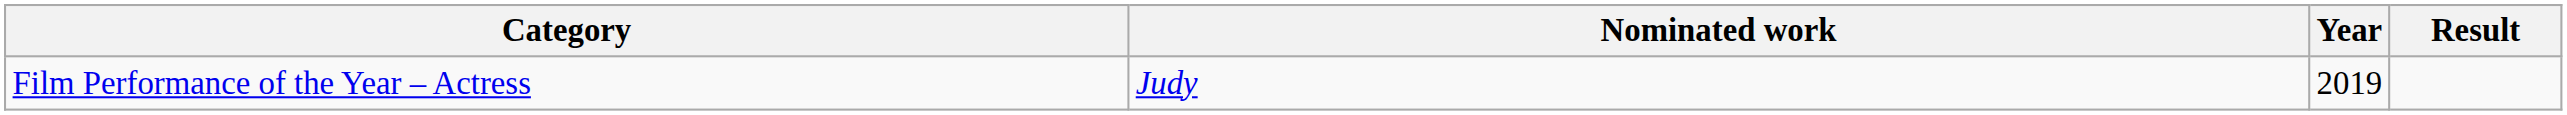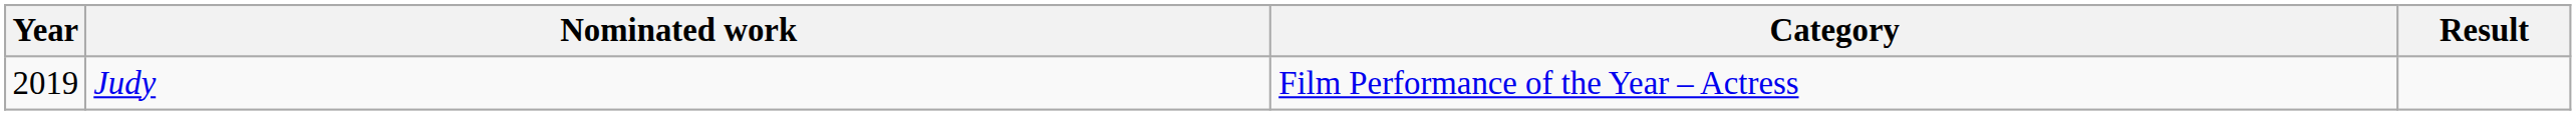 <table class="wikitable sortable">
 <tr>
+<th scope="col" style="width:1em;">Year</th>
+<th scope="col" style="width:39em;">Nominated work</th>
 <th scope="col" style="width:37em;">Category</th>
-<th scope="col" style="width:39em;">Nominated work</th>
-<th scope="col" style="width:1em;">Year</th>
 <th scope="col" style="width:5em;">Result</th>
 </tr>
 <tr>
+<td>2019</td>
+<td><em><a href='#'>Judy</a></em></td>
 <td><a href='#'>Film Performance of the Year – Actress</a></td>
-<td><em><a href='#'>Judy</a></em></td>
-<td>2019</td>
 <td></td>
 </tr>
 </table>
